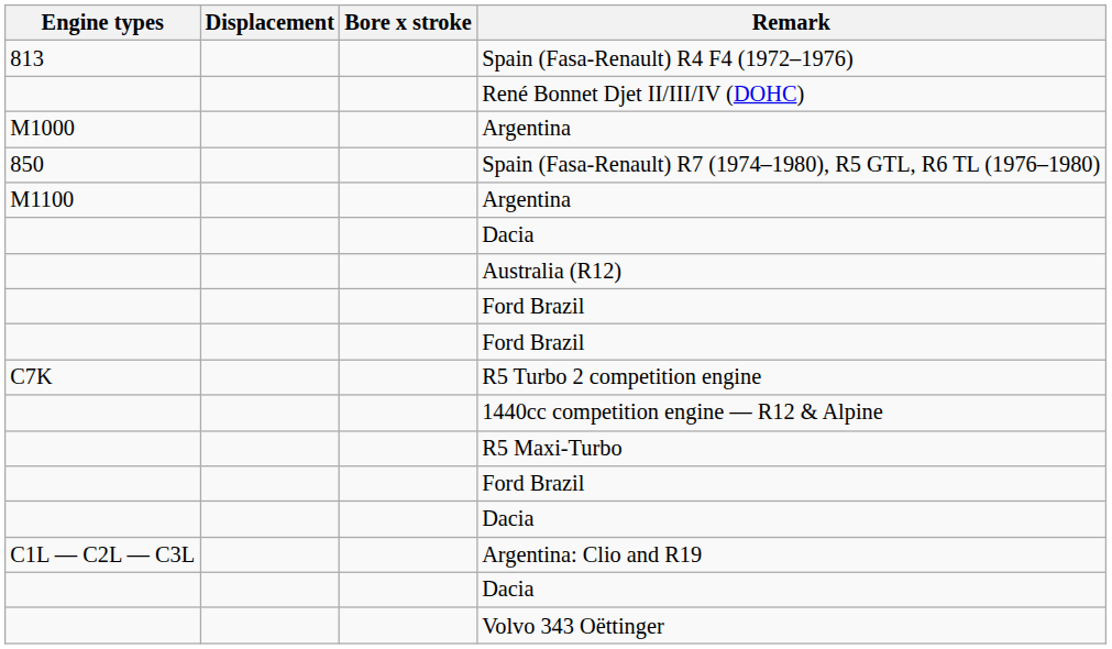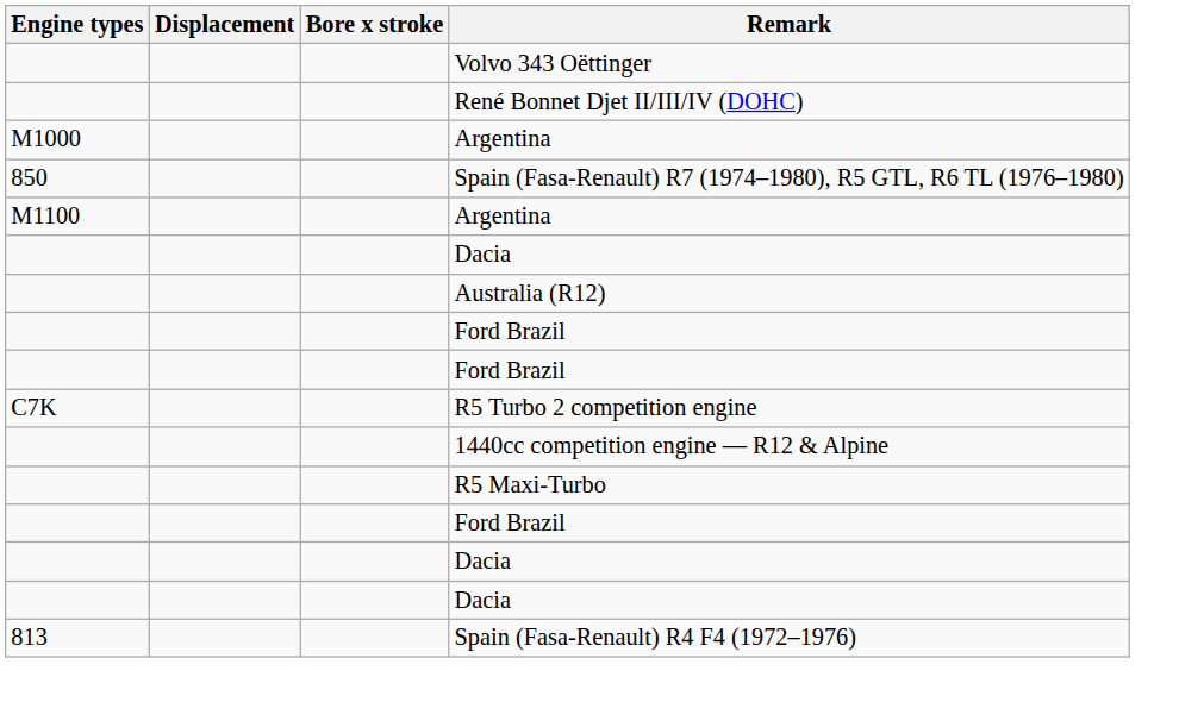 <table class="wikitable">
 <tr>
 <th>Engine types</th>
 <th>Displacement</th>
 <th>Bore x stroke</th>
 <th>Remark</th>
 </tr>
 <tr>
-<td>813</td>
 <td></td>
 <td></td>
-<td>Spain (Fasa-Renault) R4 F4 (1972–1976)</td>
+<td></td>
+<td>Volvo 343 Oëttinger</td>
 </tr>
 <tr>
 <td></td>
 <td></td>
 <td></td>
 <td>René Bonnet Djet II/III/IV (<a href='#'>DOHC</a>)</td>
 </tr>
 <tr>
 <td>M1000</td>
 <td></td>
 <td></td>
 <td>Argentina</td>
 </tr>
 <tr>
 <td>850</td>
 <td></td>
 <td></td>
 <td>Spain (Fasa-Renault) R7 (1974–1980), R5 GTL, R6 TL (1976–1980)</td>
 </tr>
 <tr>
 <td>M1100</td>
 <td></td>
 <td></td>
 <td>Argentina</td>
 </tr>
 <tr>
 <td></td>
 <td></td>
 <td></td>
 <td>Dacia</td>
 </tr>
 <tr>
 <td></td>
 <td></td>
 <td></td>
 <td>Australia (R12)</td>
 </tr>
 <tr>
 <td></td>
 <td></td>
 <td></td>
 <td>Ford Brazil</td>
 </tr>
 <tr>
 <td></td>
 <td></td>
 <td></td>
 <td>Ford Brazil</td>
 </tr>
 <tr>
 <td>C7K</td>
 <td></td>
 <td></td>
 <td>R5 Turbo 2 competition engine</td>
 </tr>
 <tr>
 <td></td>
 <td></td>
 <td></td>
 <td>1440cc competition engine — R12 & Alpine</td>
 </tr>
 <tr>
 <td></td>
 <td></td>
 <td></td>
 <td>R5 Maxi-Turbo</td>
 </tr>
 <tr>
 <td></td>
 <td></td>
 <td></td>
 <td>Ford Brazil</td>
 </tr>
 <tr>
 <td></td>
 <td></td>
 <td></td>
 <td>Dacia</td>
 </tr>
 <tr>
-<td>C1L — C2L — C3L</td>
-<td></td>
-<td></td>
-<td>Argentina: Clio and R19</td>
-</tr>
-<tr>
 <td></td>
 <td></td>
 <td></td>
 <td>Dacia</td>
 </tr>
 <tr>
+<td>813</td>
 <td></td>
 <td></td>
-<td></td>
-<td>Volvo 343 Oëttinger</td>
+<td>Spain (Fasa-Renault) R4 F4 (1972–1976)</td>
 </tr>
 </table>
